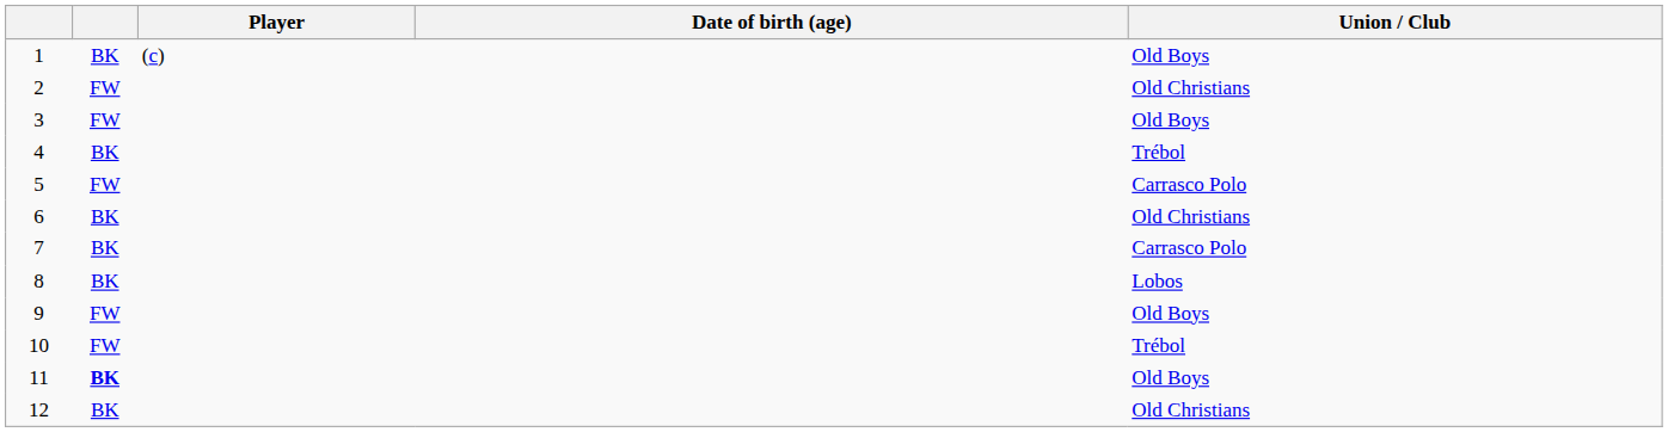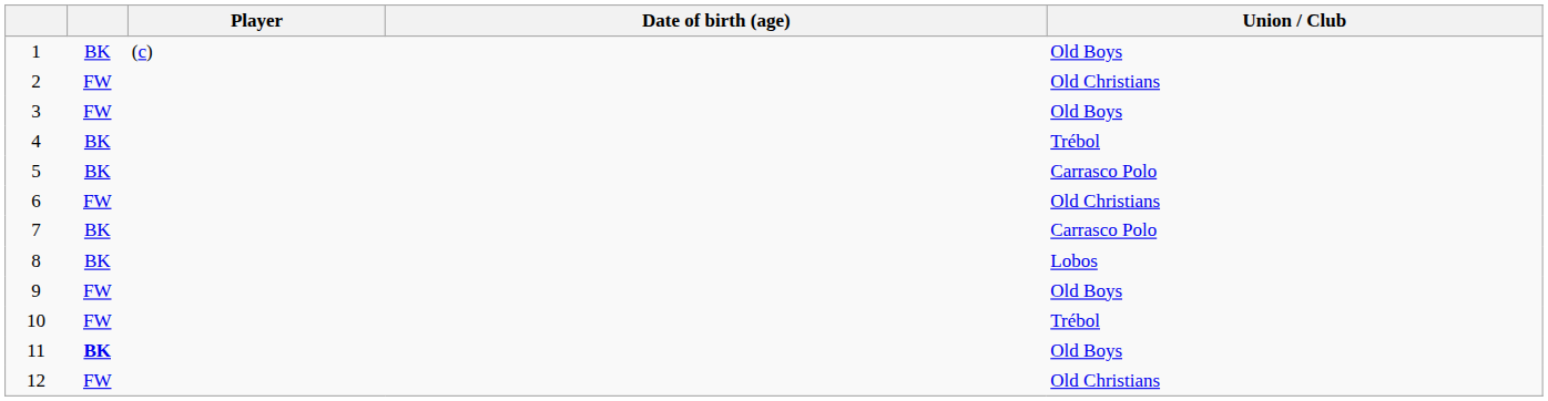 <table class="sortable wikitable plainrowheaders" style="font-size:95%; width: 98%">
 <tr>
 <th scope="col" style="width:4%"></th>
 <th scope="col" style="width:4%"></th>
 <th scope="col">Player</th>
 <th scope="col">Date of birth (age)</th>
 <th scope="col">Union / Club</th>
 </tr>
 <tr>
 <td style="text-align:center; border:0">1</td>
 <td style="text-align:center; border:0"><a href='#'>BK</a></td>
 <td style="text-align:left; border:0"> (<a href='#'>c</a>)</td>
 <td style="text-align:left; border:0"></td>
 <td style="text-align:left; border:0"><a href='#'>Old Boys</a></td>
 </tr>
 <tr>
 <td style="text-align:center; border:0">2</td>
 <td style="text-align:center; border:0"><a href='#'>FW</a></td>
 <td style="text-align:left; border:0"></td>
 <td style="text-align:left; border:0"></td>
 <td style="text-align:left; border:0"><a href='#'>Old Christians</a></td>
 </tr>
 <tr>
 <td style="text-align:center; border:0">3</td>
 <td style="text-align:center; border:0"><a href='#'>FW</a></td>
 <td style="text-align:left; border:0"></td>
 <td style="text-align:left; border:0"></td>
 <td style="text-align:left; border:0"><a href='#'>Old Boys</a></td>
 </tr>
 <tr>
 <td style="text-align:center; border:0">4</td>
 <td style="text-align:center; border:0"><a href='#'>BK</a></td>
 <td style="text-align:left; border:0"></td>
 <td style="text-align:left; border:0"></td>
 <td style="text-align:left; border:0"><a href='#'>Trébol</a></td>
 </tr>
 <tr>
 <td style="text-align:center; border:0">5</td>
-<td style="text-align:center; border:0"><a href='#'>FW</a></td>
+<td style="text-align:center; border:0"><a href='#'>BK</a></td>
 <td style="text-align:left; border:0"></td>
 <td style="text-align:left; border:0"></td>
 <td style="text-align:left; border:0"><a href='#'>Carrasco Polo</a></td>
 </tr>
 <tr>
 <td style="text-align:center; border:0">6</td>
-<td style="text-align:center; border:0"><a href='#'>BK</a></td>
+<td style="text-align:center; border:0"><a href='#'>FW</a></td>
 <td style="text-align:left; border:0"></td>
 <td style="text-align:left; border:0"></td>
 <td style="text-align:left; border:0"><a href='#'>Old Christians</a></td>
 </tr>
 <tr>
 <td style="text-align:center; border:0">7</td>
 <td style="text-align:center; border:0"><a href='#'>BK</a></td>
 <td style="text-align:left; border:0"></td>
 <td style="text-align:left; border:0"></td>
 <td style="text-align:left; border:0"><a href='#'>Carrasco Polo</a></td>
 </tr>
 <tr>
 <td style="text-align:center; border:0">8</td>
 <td style="text-align:center; border:0"><a href='#'>BK</a></td>
 <td style="text-align:left; border:0"></td>
 <td style="text-align:left; border:0"></td>
 <td style="text-align:left; border:0"><a href='#'>Lobos</a></td>
 </tr>
 <tr>
 <td style="text-align:center; border:0">9</td>
 <td style="text-align:center; border:0"><a href='#'>FW</a></td>
 <td style="text-align:left; border:0"></td>
 <td style="text-align:left; border:0"></td>
 <td style="text-align:left; border:0"><a href='#'>Old Boys</a></td>
 </tr>
 <tr>
 <td style="text-align:center; border:0">10</td>
 <td style="text-align:center; border:0"><a href='#'>FW</a></td>
 <td style="text-align:left; border:0"></td>
 <td style="text-align:left; border:0"></td>
 <td style="text-align:left; border:0"><a href='#'>Trébol</a></td>
 </tr>
 <tr>
 <td style="text-align:center; border:0">11</td>
 <td style="text-align:center; border:0"><strong><a href='#'>BK</a></strong></td>
 <td style="text-align:left; border:0"></td>
 <td style="text-align:left; border:0"></td>
 <td style="text-align:left; border:0"><a href='#'>Old Boys</a></td>
 </tr>
 <tr>
 <td style="text-align:center; border:0">12</td>
-<td style="text-align:center; border:0"><a href='#'>BK</a></td>
+<td style="text-align:center; border:0"><a href='#'>FW</a></td>
 <td style="text-align:left; border:0"></td>
 <td style="text-align:left; border:0"></td>
 <td style="text-align:left; border:0"><a href='#'>Old Christians</a></td>
 </tr>
 </table>
